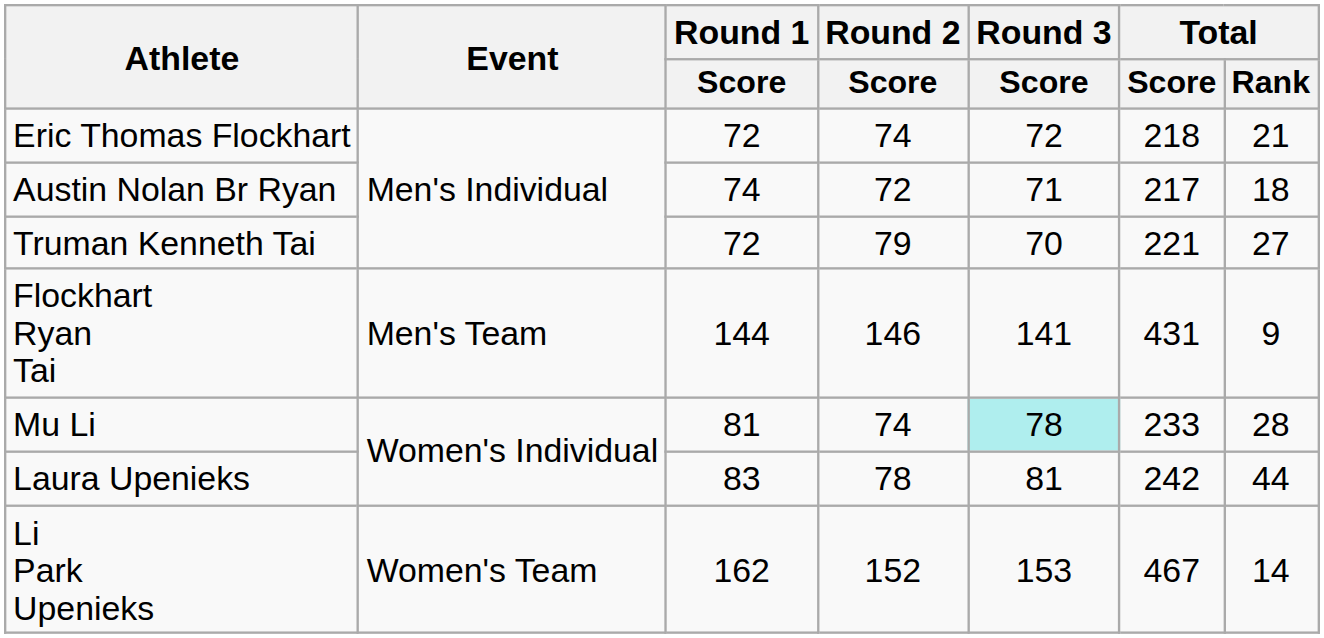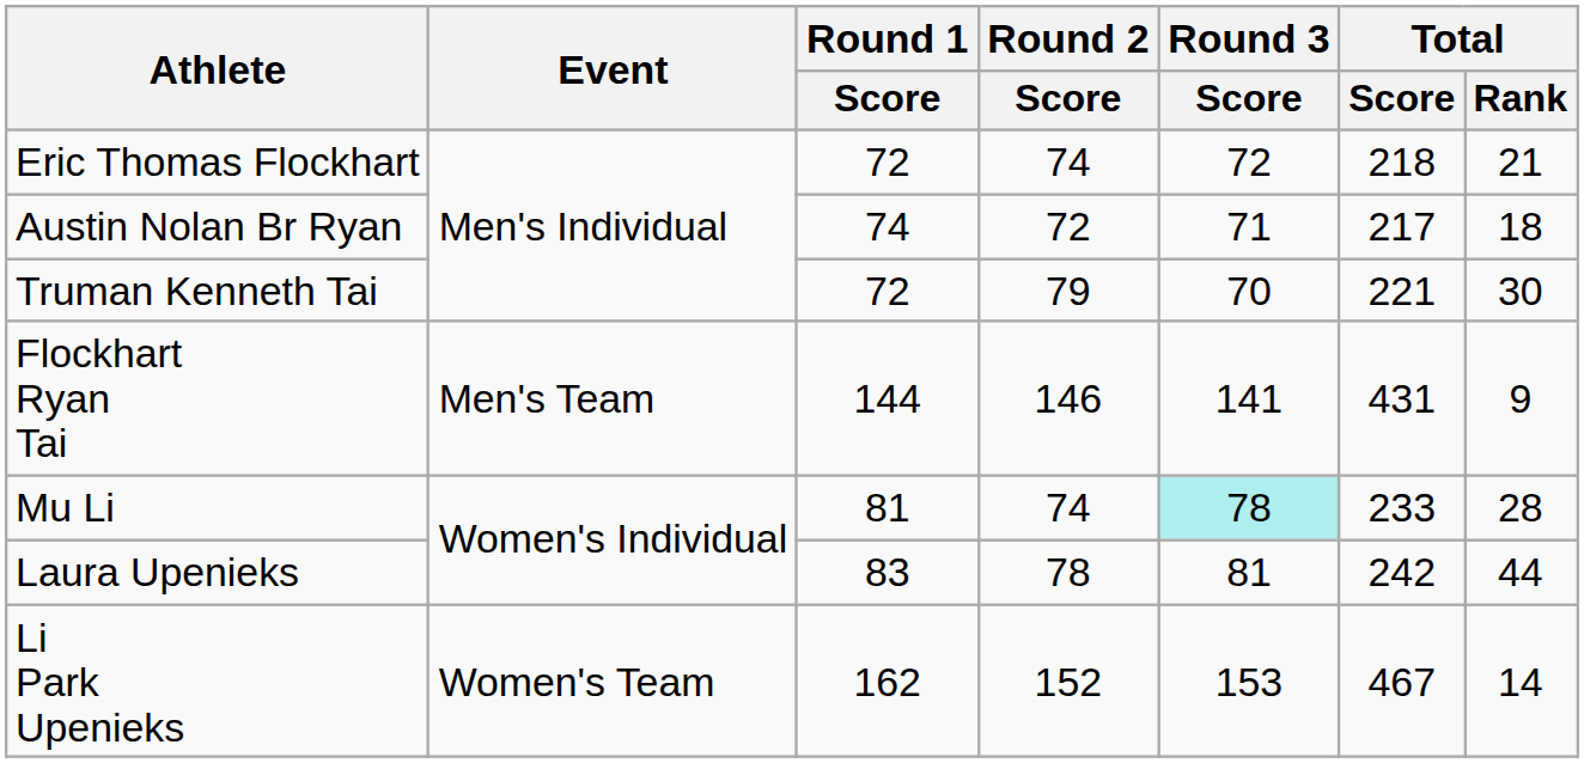 <table class=wikitable style="font-size:90%;">
 <tr>
 <th rowspan=2>Athlete</th>
 <th rowspan=2>Event</th>
 <th>Round 1</th>
 <th>Round 2</th>
 <th>Round 3</th>
 <th colspan=2>Total</th>
 </tr>
 <tr style="font-size:95%">
 <th>Score</th>
 <th>Score</th>
 <th>Score</th>
 <th>Score</th>
 <th>Rank</th>
 </tr>
 <tr align=center>
 <td align=left>Eric Thomas Flockhart</td>
 <td align=left rowspan=3>Men's Individual</td>
 <td>72</td>
 <td>74</td>
 <td>72</td>
 <td>218</td>
 <td>21</td>
 </tr>
 <tr align=center>
 <td align=left>Austin Nolan Br Ryan</td>
 <td>74</td>
 <td>72</td>
 <td>71</td>
 <td>217</td>
 <td>18</td>
 </tr>
 <tr align=center>
 <td align=left>Truman Kenneth Tai</td>
 <td>72</td>
 <td>79</td>
 <td>70</td>
 <td>221</td>
-<td>27</td>
+<td>30</td>
 </tr>
 <tr align=center>
 <td align=left>Flockhart<br>Ryan<br>Tai</td>
 <td align=left>Men's Team</td>
 <td>144</td>
 <td>146</td>
 <td>141</td>
 <td>431</td>
 <td>9</td>
 </tr>
 <tr align=center>
 <td align=left>Mu Li</td>
 <td align=left rowspan=2>Women's Individual</td>
 <td>81</td>
 <td>74</td>
 <td style="background: paleturquoise;">78</td>
 <td>233</td>
 <td>28</td>
 </tr>
 <tr align=center>
 <td align=left>Laura Upenieks</td>
 <td>83</td>
 <td>78</td>
 <td>81</td>
 <td>242</td>
 <td>44</td>
 </tr>
 <tr align=center>
 <td align=left>Li<br>Park<br>Upenieks</td>
 <td align=left>Women's Team</td>
 <td>162</td>
 <td>152</td>
 <td>153</td>
 <td>467</td>
 <td>14</td>
 </tr>
 </table>
